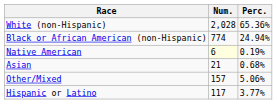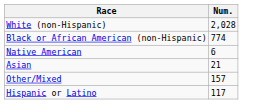 <table class="wikitable">
 <tr>
 <th>Race</th>
 <th>Num.</th>
-<th>Perc.</th>
 </tr>
 <tr>
 <td><a href='#'>White</a> (non-Hispanic)</td>
 <td>2,028</td>
-<td>65.36%</td>
 </tr>
 <tr>
 <td><a href='#'>Black or African American</a> (non-Hispanic)</td>
 <td>774</td>
-<td>24.94%</td>
 </tr>
 <tr>
 <td><a href='#'>Native American</a></td>
-<td style="background: lightyellow;">6</td>
-<td>0.19%</td>
+<td>6</td>
 </tr>
 <tr>
 <td><a href='#'>Asian</a></td>
 <td>21</td>
-<td>0.68%</td>
 </tr>
 <tr>
 <td><a href='#'>Other/Mixed</a></td>
 <td>157</td>
-<td>5.06%</td>
 </tr>
 <tr>
 <td><a href='#'>Hispanic</a> or <a href='#'>Latino</a></td>
 <td>117</td>
-<td>3.77%</td>
 </tr>
 </table>
